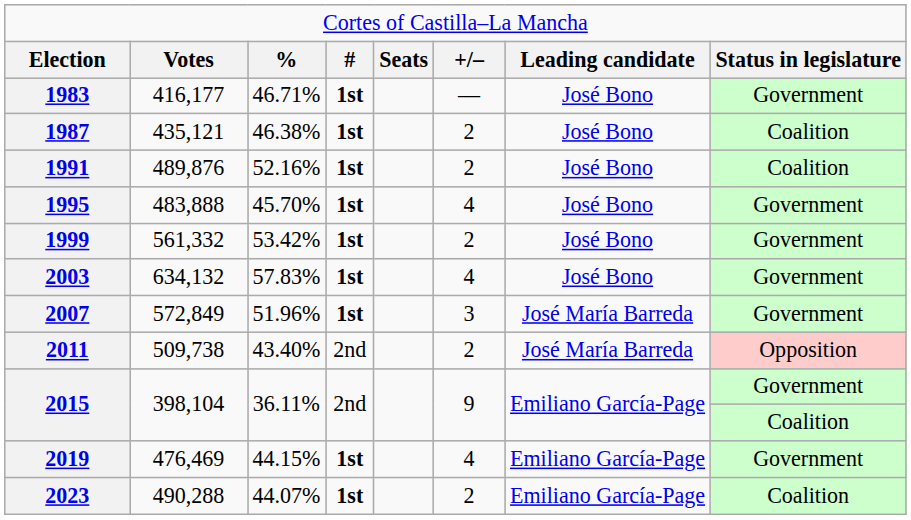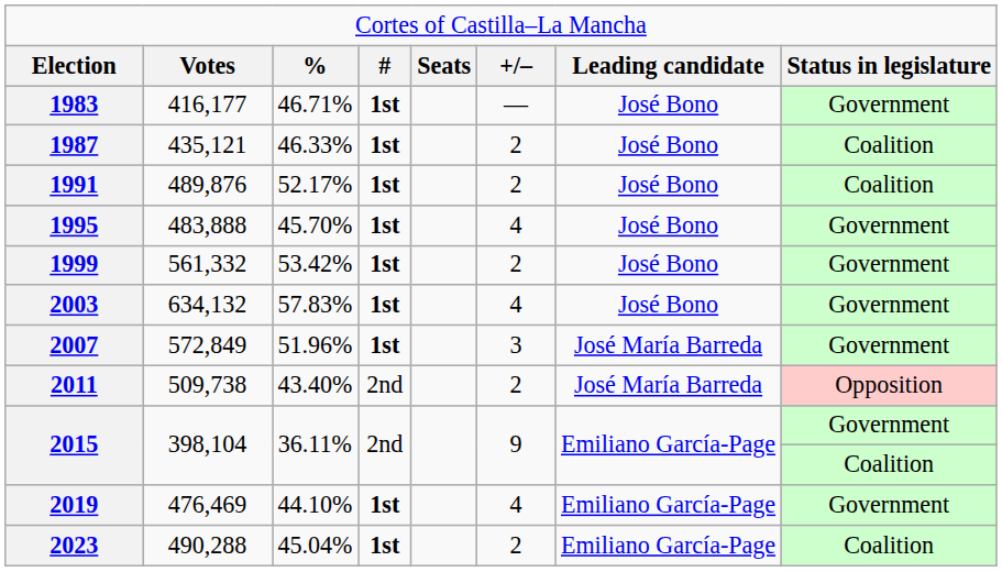 <table class="wikitable" style="font-size:90%; text-align:center;">
 <tr>
 <td colspan="8" align="center"><a href='#'>Cortes of Castilla–La Mancha</a></td>
 </tr>
 <tr>
 <th width="75">Election</th>
 <th width="70">Votes</th>
 <th width="35">%</th>
 <th width="25">#</th>
 <th>Seats</th>
 <th width="40">+/–</th>
 <th>Leading candidate</th>
 <th>Status in legislature</th>
 </tr>
 <tr>
 <th><a href='#'>1983</a></th>
 <td>416,177</td>
 <td>46.71%</td>
 <td><strong>1st</strong></td>
 <td></td>
 <td>—</td>
 <td><a href='#'>José Bono</a></td>
 <td style="background:#cfc;">Government</td>
 </tr>
 <tr>
 <th><a href='#'>1987</a></th>
 <td>435,121</td>
-<td>46.38%</td>
+<td>46.33%</td>
 <td><strong>1st</strong></td>
 <td></td>
 <td>2</td>
 <td><a href='#'>José Bono</a></td>
 <td style="background:#cfc;">Coalition </td>
 </tr>
 <tr>
 <th><a href='#'>1991</a></th>
 <td>489,876</td>
-<td>52.16%</td>
+<td>52.17%</td>
 <td><strong>1st</strong></td>
 <td></td>
 <td>2</td>
 <td><a href='#'>José Bono</a></td>
 <td style="background:#cfc;">Coalition </td>
 </tr>
 <tr>
 <th><a href='#'>1995</a></th>
 <td>483,888</td>
 <td>45.70%</td>
 <td><strong>1st</strong></td>
 <td></td>
 <td>4</td>
 <td><a href='#'>José Bono</a></td>
 <td style="background:#cfc;">Government</td>
 </tr>
 <tr>
 <th><a href='#'>1999</a></th>
 <td>561,332</td>
 <td>53.42%</td>
 <td><strong>1st</strong></td>
 <td></td>
 <td>2</td>
 <td><a href='#'>José Bono</a></td>
 <td style="background:#cfc;">Government</td>
 </tr>
 <tr>
 <th><a href='#'>2003</a></th>
 <td>634,132</td>
 <td>57.83%</td>
 <td><strong>1st</strong></td>
 <td></td>
 <td>4</td>
 <td><a href='#'>José Bono</a></td>
 <td style="background:#cfc;">Government</td>
 </tr>
 <tr>
 <th><a href='#'>2007</a></th>
 <td>572,849</td>
 <td>51.96%</td>
 <td><strong>1st</strong></td>
 <td></td>
 <td>3</td>
 <td><a href='#'>José María Barreda</a></td>
 <td style="background:#cfc;">Government</td>
 </tr>
 <tr>
 <th><a href='#'>2011</a></th>
 <td>509,738</td>
 <td>43.40%</td>
 <td>2nd</td>
 <td></td>
 <td>2</td>
 <td><a href='#'>José María Barreda</a></td>
 <td style="background:#fcc;">Opposition</td>
 </tr>
 <tr>
 <th rowspan="2"><a href='#'>2015</a></th>
 <td rowspan="2">398,104</td>
 <td rowspan="2">36.11%</td>
 <td rowspan="2">2nd</td>
 <td rowspan="2"></td>
 <td rowspan="2">9</td>
 <td rowspan="2"><a href='#'>Emiliano García-Page</a></td>
 <td style="background:#cfc;">Government </td>
 </tr>
 <tr>
 <td style="background:#cfc;">Coalition </td>
 </tr>
 <tr>
 <th><a href='#'>2019</a></th>
 <td>476,469</td>
-<td>44.15%</td>
+<td>44.10%</td>
 <td><strong>1st</strong></td>
 <td></td>
 <td>4</td>
 <td><a href='#'>Emiliano García-Page</a></td>
 <td style="background:#cfc;">Government</td>
 </tr>
 <tr>
 <th><a href='#'>2023</a></th>
 <td>490,288</td>
-<td>44.07%</td>
+<td>45.04%</td>
 <td><strong>1st</strong></td>
 <td></td>
 <td>2</td>
 <td><a href='#'>Emiliano García-Page</a></td>
 <td style="background:#cfc;">Coalition </td>
 </tr>
 </table>
